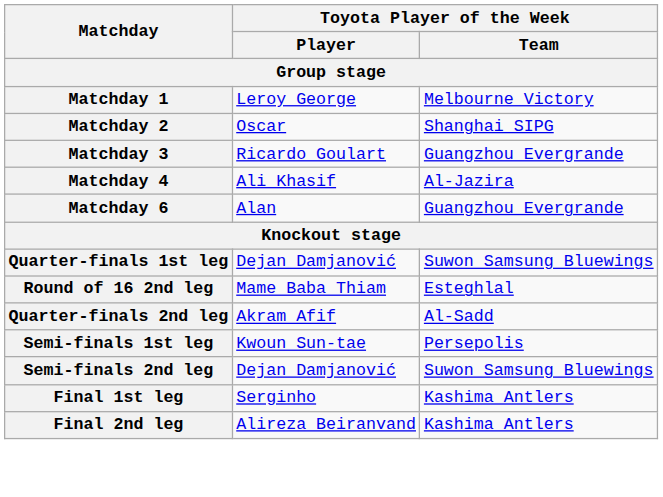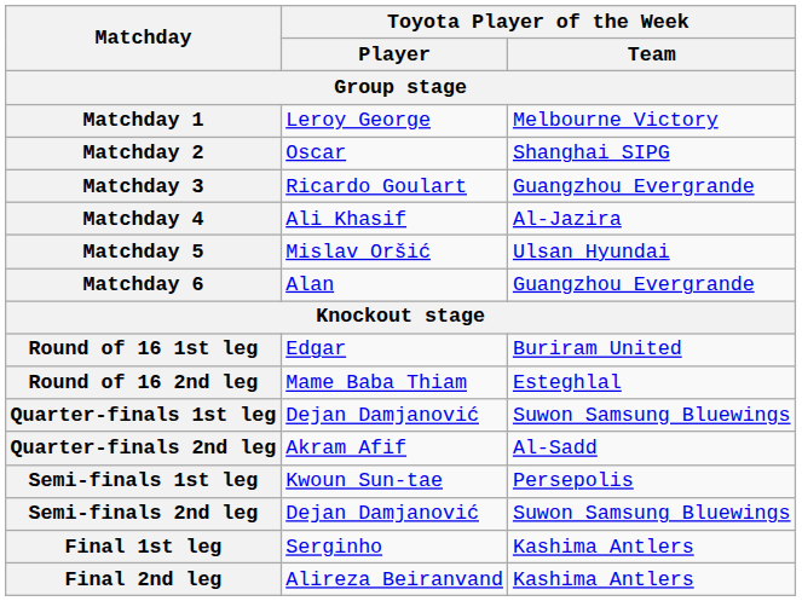 <table class="wikitable">
 <tr>
 <th rowspan=2>Matchday</th>
 <th colspan=2>Toyota Player of the Week</th>
 </tr>
 <tr>
 <th>Player</th>
 <th>Team</th>
 </tr>
 <tr>
 <th colspan=3>Group stage</th>
 </tr>
 <tr>
 <th>Matchday 1</th>
 <td align=left> <a href='#'>Leroy George</a></td>
 <td align=left> <a href='#'>Melbourne Victory</a></td>
 </tr>
 <tr>
 <th>Matchday 2</th>
 <td align=left> <a href='#'>Oscar</a></td>
 <td align=left> <a href='#'>Shanghai SIPG</a></td>
 </tr>
 <tr>
 <th>Matchday 3</th>
 <td align=left> <a href='#'>Ricardo Goulart</a></td>
 <td align=left> <a href='#'>Guangzhou Evergrande</a></td>
 </tr>
 <tr>
 <th>Matchday 4</th>
 <td align=left> <a href='#'>Ali Khasif</a></td>
 <td align=left> <a href='#'>Al-Jazira</a></td>
 </tr>
 <tr>
+<th>Matchday 5</th>
+<td align=left> <a href='#'>Mislav Oršić</a></td>
+<td align=left> <a href='#'>Ulsan Hyundai</a></td>
+</tr>
+<tr>
 <th>Matchday 6</th>
 <td align=left> <a href='#'>Alan</a></td>
 <td align=left> <a href='#'>Guangzhou Evergrande</a></td>
 </tr>
 <tr>
 <th colspan=3>Knockout stage</th>
 </tr>
 <tr>
-<th>Quarter-finals 1st leg</th>
-<td align=left> <a href='#'>Dejan Damjanović</a></td>
-<td align=left> <a href='#'>Suwon Samsung Bluewings</a></td>
+<th>Round of 16 1st leg</th>
+<td align=left> <a href='#'>Edgar</a></td>
+<td align=left> <a href='#'>Buriram United</a></td>
 </tr>
 <tr>
 <th>Round of 16 2nd leg</th>
 <td align=left> <a href='#'>Mame Baba Thiam</a></td>
 <td align=left> <a href='#'>Esteghlal</a></td>
+</tr>
+<tr>
+<th>Quarter-finals 1st leg</th>
+<td align=left> <a href='#'>Dejan Damjanović</a></td>
+<td align=left> <a href='#'>Suwon Samsung Bluewings</a></td>
 </tr>
 <tr>
 <th>Quarter-finals 2nd leg</th>
 <td align=left> <a href='#'>Akram Afif</a></td>
 <td align=left> <a href='#'>Al-Sadd</a></td>
 </tr>
 <tr>
 <th>Semi-finals 1st leg</th>
 <td align=left> <a href='#'>Kwoun Sun-tae</a></td>
 <td align=left> <a href='#'>Persepolis</a></td>
 </tr>
 <tr>
 <th>Semi-finals 2nd leg</th>
 <td align=left> <a href='#'>Dejan Damjanović</a></td>
 <td align=left> <a href='#'>Suwon Samsung Bluewings</a></td>
 </tr>
 <tr>
 <th>Final 1st leg</th>
 <td align=left> <a href='#'>Serginho</a></td>
 <td align=left> <a href='#'>Kashima Antlers</a></td>
 </tr>
 <tr>
 <th>Final 2nd leg</th>
 <td align=left> <a href='#'>Alireza Beiranvand</a></td>
 <td align=left> <a href='#'>Kashima Antlers</a></td>
 </tr>
 </table>
